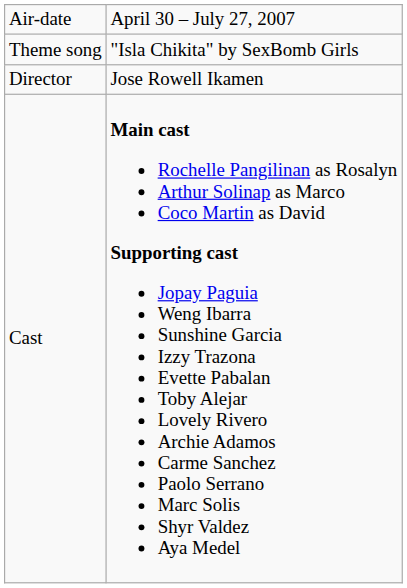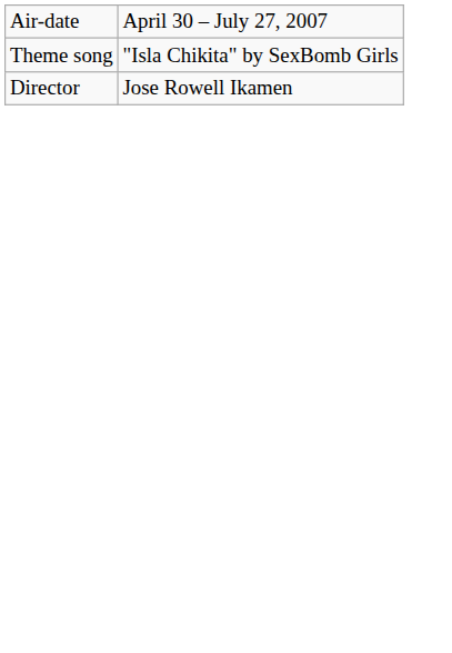 <table class="wikitable">
 <tr>
 <td>Air-date</td>
 <td>April 30 – July 27, 2007</td>
 </tr>
 <tr>
 <td>Theme song</td>
 <td>"Isla Chikita" by SexBomb Girls</td>
 </tr>
 <tr>
 <td>Director</td>
 <td>Jose Rowell Ikamen</td>
 </tr>
-<tr>
-<td>Cast</td>
-<td><br><strong>Main cast</strong><ul><li><a href='#'>Rochelle Pangilinan</a> as Rosalyn</li><li><a href='#'>Arthur Solinap</a> as Marco</li><li><a href='#'>Coco Martin</a> as David</li></ul><strong>Supporting cast</strong><ul><li><a href='#'>Jopay Paguia</a></li><li>Weng Ibarra</li><li>Sunshine Garcia</li><li>Izzy Trazona</li><li>Evette Pabalan</li><li>Toby Alejar</li><li>Lovely Rivero</li><li>Archie Adamos</li><li>Carme Sanchez</li><li>Paolo Serrano</li><li>Marc Solis</li><li>Shyr Valdez</li><li>Aya Medel</li></ul></td>
-</tr>
 </table>
